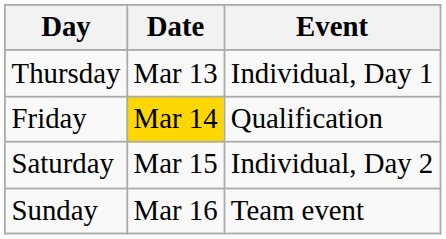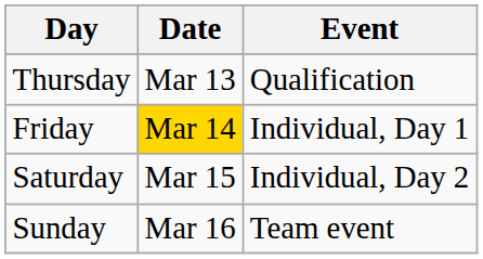 <table class=wikitable style="text-align:center">
 <tr>
 <th>Day</th>
 <th>Date</th>
 <th>Event</th>
 </tr>
 <tr>
 <td align=left>Thursday</td>
 <td>Mar 13</td>
-<td align=left>Individual, Day 1</td>
+<td align=left>Qualification</td>
 </tr>
 <tr>
 <td align=left>Friday</td>
 <td style="background: gold;">Mar 14</td>
-<td align=left>Qualification</td>
+<td align=left>Individual, Day 1</td>
 </tr>
 <tr>
 <td align=left>Saturday</td>
 <td>Mar 15</td>
 <td align=left>Individual, Day 2</td>
 </tr>
 <tr>
 <td align=left>Sunday</td>
 <td>Mar 16</td>
 <td align=left>Team event</td>
 </tr>
 </table>
